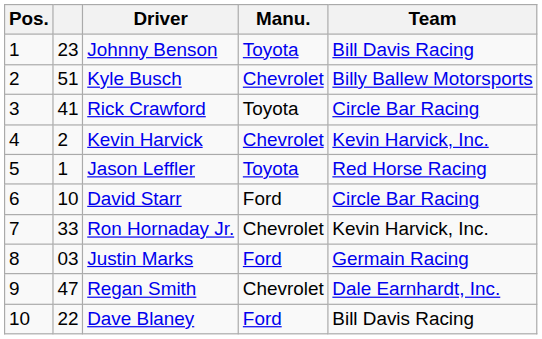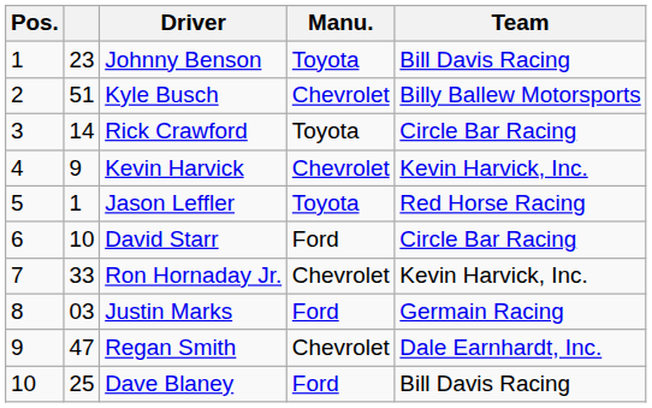 <table class="wikitable">
 <tr>
 <th>Pos.</th>
 <th></th>
 <th>Driver</th>
 <th>Manu.</th>
 <th>Team</th>
 </tr>
 <tr>
 <td>1</td>
 <td>23</td>
 <td><a href='#'>Johnny Benson</a></td>
 <td><a href='#'>Toyota</a></td>
 <td><a href='#'>Bill Davis Racing</a></td>
 </tr>
 <tr>
 <td>2</td>
 <td>51</td>
 <td><a href='#'>Kyle Busch</a></td>
 <td><a href='#'>Chevrolet</a></td>
 <td><a href='#'>Billy Ballew Motorsports</a></td>
 </tr>
 <tr>
 <td>3</td>
-<td>41</td>
+<td>14</td>
 <td><a href='#'>Rick Crawford</a></td>
 <td>Toyota</td>
 <td><a href='#'>Circle Bar Racing</a></td>
 </tr>
 <tr>
 <td>4</td>
-<td>2</td>
+<td>9</td>
 <td><a href='#'>Kevin Harvick</a></td>
 <td><a href='#'>Chevrolet</a></td>
 <td><a href='#'>Kevin Harvick, Inc.</a></td>
 </tr>
 <tr>
 <td>5</td>
 <td>1</td>
 <td><a href='#'>Jason Leffler</a></td>
 <td><a href='#'>Toyota</a></td>
 <td><a href='#'>Red Horse Racing</a></td>
 </tr>
 <tr>
 <td>6</td>
 <td>10</td>
 <td><a href='#'>David Starr</a></td>
 <td>Ford</td>
 <td><a href='#'>Circle Bar Racing</a></td>
 </tr>
 <tr>
 <td>7</td>
 <td>33</td>
 <td><a href='#'>Ron Hornaday Jr.</a></td>
 <td>Chevrolet</td>
 <td>Kevin Harvick, Inc.</td>
 </tr>
 <tr>
 <td>8</td>
 <td>03</td>
 <td><a href='#'>Justin Marks</a></td>
 <td><a href='#'>Ford</a></td>
 <td><a href='#'>Germain Racing</a></td>
 </tr>
 <tr>
 <td>9</td>
 <td>47</td>
 <td><a href='#'>Regan Smith</a></td>
 <td>Chevrolet</td>
 <td><a href='#'>Dale Earnhardt, Inc.</a></td>
 </tr>
 <tr>
 <td>10</td>
-<td>22</td>
+<td>25</td>
 <td><a href='#'>Dave Blaney</a></td>
 <td><a href='#'>Ford</a></td>
 <td>Bill Davis Racing</td>
 </tr>
 </table>
